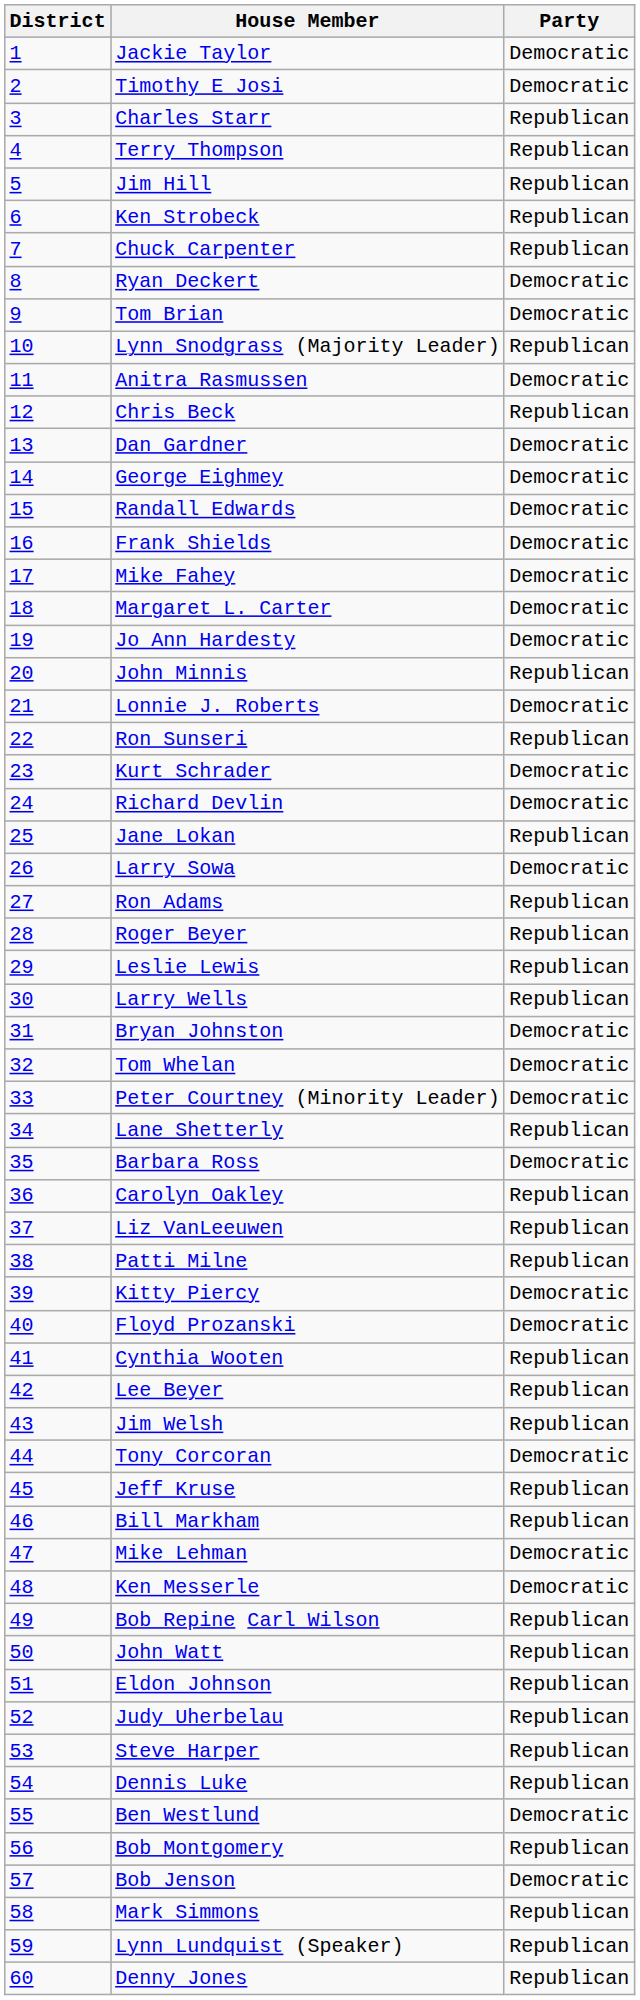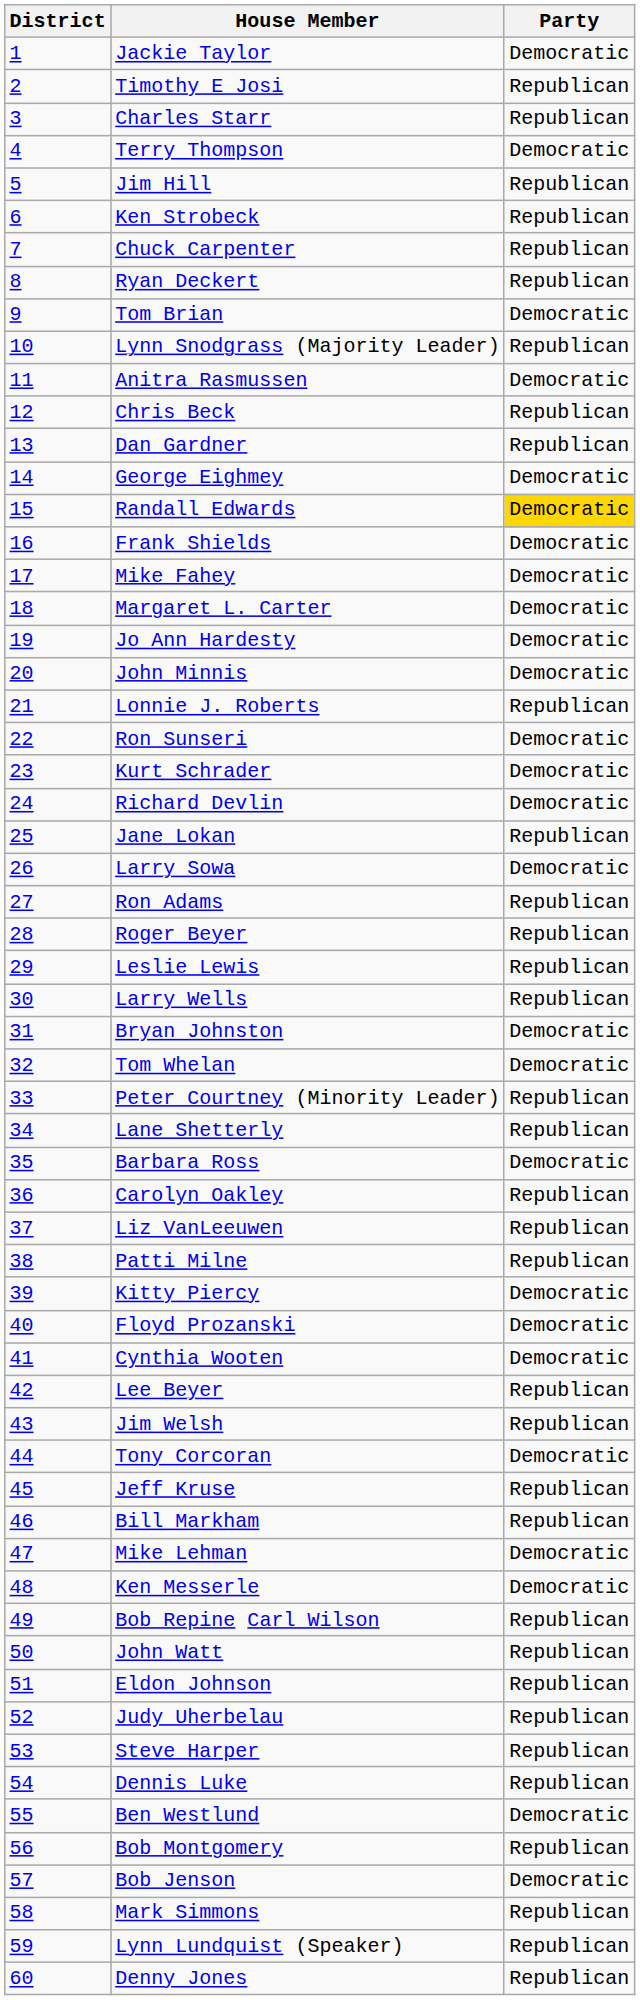 <table class="wikitable">
 <tr>
 <th>District</th>
 <th>House Member</th>
 <th>Party</th>
 </tr>
 <tr>
 <td><a href='#'>1</a></td>
 <td><a href='#'>Jackie Taylor</a></td>
 <td>Democratic</td>
 </tr>
 <tr>
 <td><a href='#'>2</a></td>
 <td><a href='#'>Timothy E Josi</a></td>
-<td>Democratic</td>
+<td>Republican</td>
 </tr>
 <tr>
 <td><a href='#'>3</a></td>
 <td><a href='#'>Charles Starr</a></td>
 <td>Republican</td>
 </tr>
 <tr>
 <td><a href='#'>4</a></td>
 <td><a href='#'>Terry Thompson</a></td>
-<td>Republican</td>
+<td>Democratic</td>
 </tr>
 <tr>
 <td><a href='#'>5</a></td>
 <td><a href='#'>Jim Hill</a></td>
 <td>Republican</td>
 </tr>
 <tr>
 <td><a href='#'>6</a></td>
 <td><a href='#'>Ken Strobeck</a></td>
 <td>Republican</td>
 </tr>
 <tr>
 <td><a href='#'>7</a></td>
 <td><a href='#'>Chuck Carpenter</a></td>
 <td>Republican</td>
 </tr>
 <tr>
 <td><a href='#'>8</a></td>
 <td><a href='#'>Ryan Deckert</a></td>
-<td>Democratic</td>
+<td>Republican</td>
 </tr>
 <tr>
 <td><a href='#'>9</a></td>
 <td><a href='#'>Tom Brian</a></td>
 <td>Democratic</td>
 </tr>
 <tr>
 <td><a href='#'>10</a></td>
 <td><a href='#'>Lynn Snodgrass</a> (Majority Leader)</td>
 <td>Republican</td>
 </tr>
 <tr>
 <td><a href='#'>11</a></td>
 <td><a href='#'>Anitra Rasmussen</a></td>
 <td>Democratic</td>
 </tr>
 <tr>
 <td><a href='#'>12</a></td>
 <td><a href='#'>Chris Beck</a></td>
 <td>Republican</td>
 </tr>
 <tr>
 <td><a href='#'>13</a></td>
 <td><a href='#'>Dan Gardner</a></td>
-<td>Democratic</td>
+<td>Republican</td>
 </tr>
 <tr>
 <td><a href='#'>14</a></td>
 <td><a href='#'>George Eighmey</a></td>
 <td>Democratic</td>
 </tr>
 <tr>
 <td><a href='#'>15</a></td>
 <td><a href='#'>Randall Edwards</a></td>
-<td>Democratic</td>
+<td style="background: gold;">Democratic</td>
 </tr>
 <tr>
 <td><a href='#'>16</a></td>
 <td><a href='#'>Frank Shields</a></td>
 <td>Democratic</td>
 </tr>
 <tr>
 <td><a href='#'>17</a></td>
 <td><a href='#'>Mike Fahey</a></td>
 <td>Democratic</td>
 </tr>
 <tr>
 <td><a href='#'>18</a></td>
 <td><a href='#'>Margaret L. Carter</a></td>
 <td>Democratic</td>
 </tr>
 <tr>
 <td><a href='#'>19</a></td>
 <td><a href='#'>Jo Ann Hardesty</a></td>
 <td>Democratic</td>
 </tr>
 <tr>
 <td><a href='#'>20</a></td>
 <td><a href='#'>John Minnis</a></td>
-<td>Republican</td>
+<td>Democratic</td>
 </tr>
 <tr>
 <td><a href='#'>21</a></td>
 <td><a href='#'>Lonnie J. Roberts</a></td>
-<td>Democratic</td>
+<td>Republican</td>
 </tr>
 <tr>
 <td><a href='#'>22</a></td>
 <td><a href='#'>Ron Sunseri</a></td>
-<td>Republican</td>
+<td>Democratic</td>
 </tr>
 <tr>
 <td><a href='#'>23</a></td>
 <td><a href='#'>Kurt Schrader</a></td>
 <td>Democratic</td>
 </tr>
 <tr>
 <td><a href='#'>24</a></td>
 <td><a href='#'>Richard Devlin</a></td>
 <td>Democratic</td>
 </tr>
 <tr>
 <td><a href='#'>25</a></td>
 <td><a href='#'>Jane Lokan</a></td>
 <td>Republican</td>
 </tr>
 <tr>
 <td><a href='#'>26</a></td>
 <td><a href='#'>Larry Sowa</a></td>
 <td>Democratic</td>
 </tr>
 <tr>
 <td><a href='#'>27</a></td>
 <td><a href='#'>Ron Adams</a></td>
 <td>Republican</td>
 </tr>
 <tr>
 <td><a href='#'>28</a></td>
 <td><a href='#'>Roger Beyer</a></td>
 <td>Republican</td>
 </tr>
 <tr>
 <td><a href='#'>29</a></td>
 <td><a href='#'>Leslie Lewis</a></td>
 <td>Republican</td>
 </tr>
 <tr>
 <td><a href='#'>30</a></td>
 <td><a href='#'>Larry Wells</a></td>
 <td>Republican</td>
 </tr>
 <tr>
 <td><a href='#'>31</a></td>
 <td><a href='#'>Bryan Johnston</a></td>
 <td>Democratic</td>
 </tr>
 <tr>
 <td><a href='#'>32</a></td>
 <td><a href='#'>Tom Whelan</a></td>
 <td>Democratic</td>
 </tr>
 <tr>
 <td><a href='#'>33</a></td>
 <td><a href='#'>Peter Courtney</a> (Minority Leader)</td>
-<td>Democratic</td>
+<td>Republican</td>
 </tr>
 <tr>
 <td><a href='#'>34</a></td>
 <td><a href='#'>Lane Shetterly</a></td>
 <td>Republican</td>
 </tr>
 <tr>
 <td><a href='#'>35</a></td>
 <td><a href='#'>Barbara Ross</a></td>
 <td>Democratic</td>
 </tr>
 <tr>
 <td><a href='#'>36</a></td>
 <td><a href='#'>Carolyn Oakley</a></td>
 <td>Republican</td>
 </tr>
 <tr>
 <td><a href='#'>37</a></td>
 <td><a href='#'>Liz VanLeeuwen</a></td>
 <td>Republican</td>
 </tr>
 <tr>
 <td><a href='#'>38</a></td>
 <td><a href='#'>Patti Milne</a></td>
 <td>Republican</td>
 </tr>
 <tr>
 <td><a href='#'>39</a></td>
 <td><a href='#'>Kitty Piercy</a></td>
 <td>Democratic</td>
 </tr>
 <tr>
 <td><a href='#'>40</a></td>
 <td><a href='#'>Floyd Prozanski</a></td>
 <td>Democratic</td>
 </tr>
 <tr>
 <td><a href='#'>41</a></td>
 <td><a href='#'>Cynthia Wooten</a></td>
-<td>Republican</td>
+<td>Democratic</td>
 </tr>
 <tr>
 <td><a href='#'>42</a></td>
 <td><a href='#'>Lee Beyer</a></td>
 <td>Republican</td>
 </tr>
 <tr>
 <td><a href='#'>43</a></td>
 <td><a href='#'>Jim Welsh</a></td>
 <td>Republican</td>
 </tr>
 <tr>
 <td><a href='#'>44</a></td>
 <td><a href='#'>Tony Corcoran</a></td>
 <td>Democratic</td>
 </tr>
 <tr>
 <td><a href='#'>45</a></td>
 <td><a href='#'>Jeff Kruse</a></td>
 <td>Republican</td>
 </tr>
 <tr>
 <td><a href='#'>46</a></td>
 <td><a href='#'>Bill Markham</a></td>
 <td>Republican</td>
 </tr>
 <tr>
 <td><a href='#'>47</a></td>
 <td><a href='#'>Mike Lehman</a></td>
 <td>Democratic</td>
 </tr>
 <tr>
 <td><a href='#'>48</a></td>
 <td><a href='#'>Ken Messerle</a></td>
 <td>Democratic</td>
 </tr>
 <tr>
 <td><a href='#'>49</a></td>
 <td><a href='#'>Bob Repine</a> <a href='#'>Carl Wilson</a></td>
 <td>Republican</td>
 </tr>
 <tr>
 <td><a href='#'>50</a></td>
 <td><a href='#'>John Watt</a></td>
 <td>Republican</td>
 </tr>
 <tr>
 <td><a href='#'>51</a></td>
 <td><a href='#'>Eldon Johnson</a></td>
 <td>Republican</td>
 </tr>
 <tr>
 <td><a href='#'>52</a></td>
 <td><a href='#'>Judy Uherbelau</a></td>
 <td>Republican</td>
 </tr>
 <tr>
 <td><a href='#'>53</a></td>
 <td><a href='#'>Steve Harper</a></td>
 <td>Republican</td>
 </tr>
 <tr>
 <td><a href='#'>54</a></td>
 <td><a href='#'>Dennis Luke</a></td>
 <td>Republican</td>
 </tr>
 <tr>
 <td><a href='#'>55</a></td>
 <td><a href='#'>Ben Westlund</a></td>
 <td>Democratic</td>
 </tr>
 <tr>
 <td><a href='#'>56</a></td>
 <td><a href='#'>Bob Montgomery</a></td>
 <td>Republican</td>
 </tr>
 <tr>
 <td><a href='#'>57</a></td>
 <td><a href='#'>Bob Jenson</a></td>
 <td>Democratic</td>
 </tr>
 <tr>
 <td><a href='#'>58</a></td>
 <td><a href='#'>Mark Simmons</a></td>
 <td>Republican</td>
 </tr>
 <tr>
 <td><a href='#'>59</a></td>
 <td><a href='#'>Lynn Lundquist</a> (Speaker)</td>
 <td>Republican</td>
 </tr>
 <tr>
 <td><a href='#'>60</a></td>
 <td><a href='#'>Denny Jones</a></td>
 <td>Republican</td>
 </tr>
 </table>
